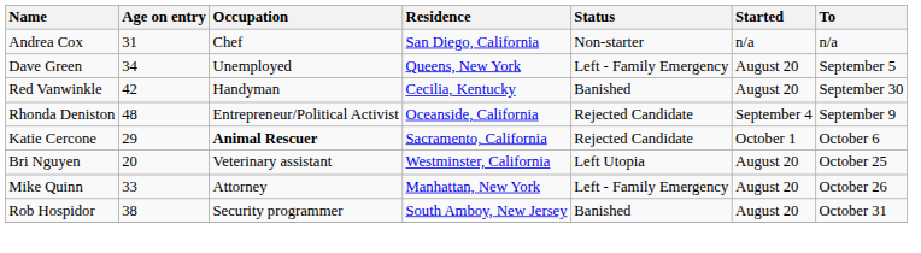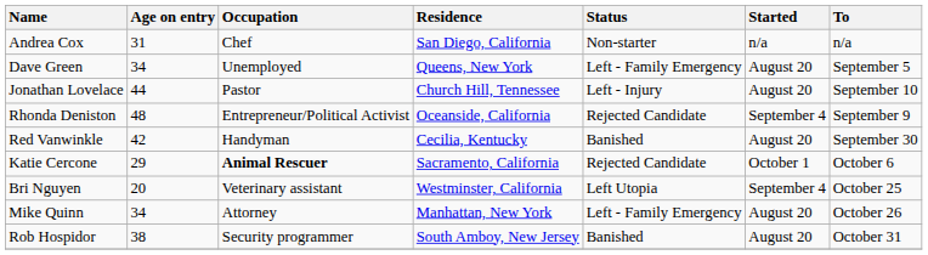 <table class="wikitable sortable">
 <tr>
 <th style="text-align:left">Name</th>
 <th style="text-align:left">Age on entry</th>
 <th style="text-align:left">Occupation</th>
 <th style="text-align:left">Residence</th>
 <th style="text-align:left">Status</th>
 <th style="text-align:left">Started</th>
 <th style="text-align:left">To</th>
 </tr>
 <tr>
 <td>Andrea Cox</td>
 <td>31</td>
 <td>Chef</td>
 <td><a href='#'>San Diego, California</a></td>
 <td>Non-starter</td>
 <td>n/a</td>
 <td>n/a</td>
 </tr>
 <tr>
 <td>Dave Green</td>
 <td>34</td>
 <td>Unemployed</td>
 <td><a href='#'>Queens, New York</a></td>
 <td>Left - Family Emergency</td>
 <td>August 20</td>
 <td>September 5</td>
 </tr>
 <tr>
-<td>Red Vanwinkle</td>
-<td>42</td>
-<td>Handyman</td>
-<td><a href='#'>Cecilia, Kentucky</a></td>
-<td>Banished</td>
+<td>Jonathan Lovelace</td>
+<td>44</td>
+<td>Pastor</td>
+<td><a href='#'>Church Hill, Tennessee</a></td>
+<td>Left - Injury</td>
 <td>August 20</td>
-<td>September 30</td>
+<td>September 10</td>
 </tr>
 <tr>
 <td>Rhonda Deniston</td>
 <td>48</td>
 <td>Entrepreneur/Political Activist</td>
 <td><a href='#'>Oceanside, California</a></td>
 <td>Rejected Candidate</td>
 <td>September 4</td>
 <td>September 9</td>
+</tr>
+<tr>
+<td>Red Vanwinkle</td>
+<td>42</td>
+<td>Handyman</td>
+<td><a href='#'>Cecilia, Kentucky</a></td>
+<td>Banished</td>
+<td>August 20</td>
+<td>September 30</td>
 </tr>
 <tr>
 <td>Katie Cercone</td>
 <td>29</td>
 <td><strong>Animal Rescuer</strong></td>
 <td><a href='#'>Sacramento, California</a></td>
 <td>Rejected Candidate</td>
 <td>October 1</td>
 <td>October 6</td>
 </tr>
 <tr>
 <td>Bri Nguyen</td>
 <td>20</td>
 <td>Veterinary assistant</td>
 <td><a href='#'>Westminster, California</a></td>
 <td>Left Utopia</td>
-<td>August 20</td>
+<td>September 4</td>
 <td>October 25</td>
 </tr>
 <tr>
 <td>Mike Quinn</td>
-<td>33</td>
+<td>34</td>
 <td>Attorney</td>
 <td><a href='#'>Manhattan, New York</a></td>
 <td>Left - Family Emergency</td>
 <td>August 20</td>
 <td>October 26</td>
 </tr>
 <tr>
 <td>Rob Hospidor</td>
 <td>38</td>
 <td>Security programmer</td>
 <td><a href='#'>South Amboy, New Jersey</a></td>
 <td>Banished</td>
 <td>August 20</td>
 <td>October 31</td>
 </tr>
 <tr>
 </tr>
 </table>
